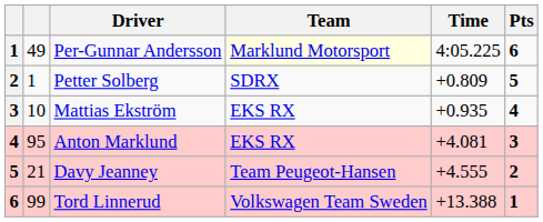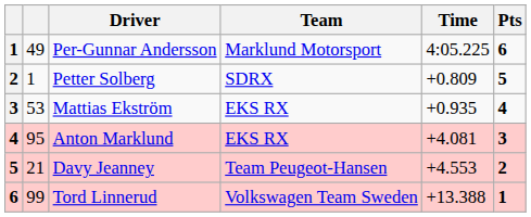 <table class=wikitable style="font-size:95%">
 <tr>
 <th></th>
 <th></th>
 <th>Driver</th>
 <th>Team</th>
 <th>Time</th>
 <th>Pts</th>
 </tr>
 <tr>
 <th>1</th>
 <td>49</td>
 <td> <a href='#'>Per-Gunnar Andersson</a></td>
-<td style="background: lightyellow;"><a href='#'>Marklund Motorsport</a></td>
+<td><a href='#'>Marklund Motorsport</a></td>
 <td>4:05.225</td>
 <td><strong>6</strong></td>
 </tr>
 <tr>
 <th>2</th>
 <td>1</td>
 <td> <a href='#'>Petter Solberg</a></td>
 <td><a href='#'>SDRX</a></td>
 <td>+0.809</td>
 <td><strong>5</strong></td>
 </tr>
 <tr>
 <th>3</th>
-<td>10</td>
+<td>53</td>
 <td> <a href='#'>Mattias Ekström</a></td>
 <td><a href='#'>EKS RX</a></td>
 <td>+0.935</td>
 <td><strong>4</strong></td>
 </tr>
 <tr>
 <th style="background:#ffcccc;">4</th>
 <td style="background:#ffcccc;">95</td>
 <td style="background:#ffcccc;"> <a href='#'>Anton Marklund</a></td>
 <td style="background:#ffcccc;"><a href='#'>EKS RX</a></td>
 <td style="background:#ffcccc;">+4.081</td>
 <td style="background:#ffcccc;"><strong>3</strong></td>
 </tr>
 <tr>
 <th style="background:#ffcccc;">5</th>
 <td style="background:#ffcccc;">21</td>
 <td style="background:#ffcccc;"> <a href='#'>Davy Jeanney</a></td>
 <td style="background:#ffcccc;"><a href='#'>Team Peugeot-Hansen</a></td>
-<td style="background:#ffcccc;">+4.555</td>
+<td style="background:#ffcccc;">+4.553</td>
 <td style="background:#ffcccc;"><strong>2</strong></td>
 </tr>
 <tr>
 <th style="background:#ffcccc;">6</th>
 <td style="background:#ffcccc;">99</td>
 <td style="background:#ffcccc;"> <a href='#'>Tord Linnerud</a></td>
 <td style="background:#ffcccc;"><a href='#'>Volkswagen Team Sweden</a></td>
 <td style="background:#ffcccc;">+13.388</td>
 <td style="background:#ffcccc;"><strong>1</strong></td>
 </tr>
 </table>
